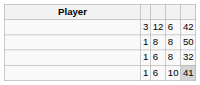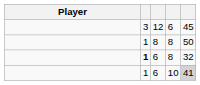 <table class="wikitable">
 <tr>
 <th>Player</th>
 <th></th>
 <th></th>
 <th></th>
 <th></th>
 </tr>
 <tr>
 <td width="220"><strong></strong></td>
 <td>3</td>
 <td>12</td>
 <td>6</td>
-<td>42</td>
+<td>45</td>
 </tr>
 <tr>
 <td><strong></strong></td>
 <td>1</td>
 <td>8</td>
 <td>8</td>
 <td>50</td>
 </tr>
 <tr>
 <td></td>
-<td>1</td>
+<td><strong>1</strong></td>
 <td>6</td>
 <td>8</td>
 <td>32</td>
 </tr>
 <tr>
 <td></td>
 <td>1</td>
 <td>6</td>
 <td>10</td>
 <td style="background: lightgrey;">41</td>
 </tr>
 </table>
